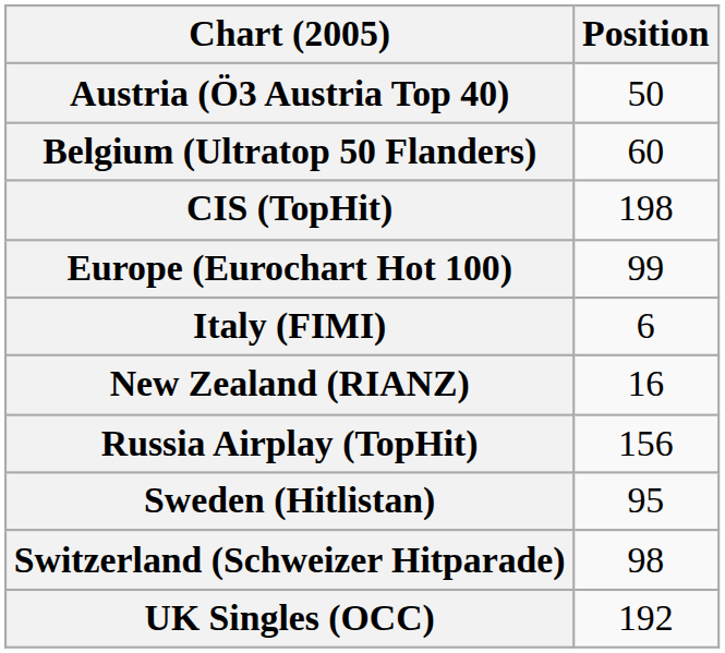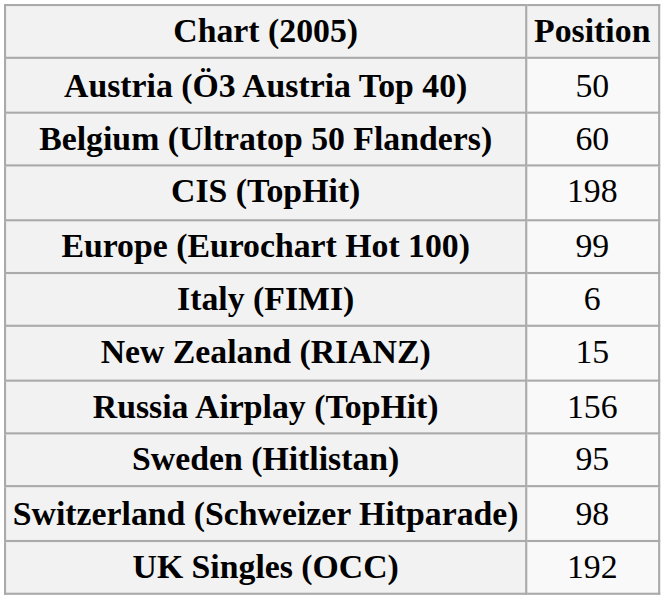 <table class="wikitable sortable plainrowheaders" style="text-align:center">
 <tr>
 <th scope="col">Chart (2005)</th>
 <th scope="col">Position</th>
 </tr>
 <tr>
 <th scope="row">Austria (Ö3 Austria Top 40)</th>
 <td>50</td>
 </tr>
 <tr>
 <th scope="row">Belgium (Ultratop 50 Flanders)</th>
 <td>60</td>
 </tr>
 <tr>
 <th scope="row">CIS (TopHit)</th>
 <td>198</td>
 </tr>
 <tr>
 <th scope="row">Europe (Eurochart Hot 100)</th>
 <td>99</td>
 </tr>
 <tr>
 <th scope="row">Italy (FIMI)</th>
 <td>6</td>
 </tr>
 <tr>
 <th scope="row">New Zealand (RIANZ)</th>
-<td>16</td>
+<td>15</td>
 </tr>
 <tr>
 <th scope="row">Russia Airplay (TopHit)</th>
 <td>156</td>
 </tr>
 <tr>
 <th scope="row">Sweden (Hitlistan)</th>
 <td>95</td>
 </tr>
 <tr>
 <th scope="row">Switzerland (Schweizer Hitparade)</th>
 <td>98</td>
 </tr>
 <tr>
 <th scope="row">UK Singles (OCC)</th>
 <td>192</td>
 </tr>
 </table>
